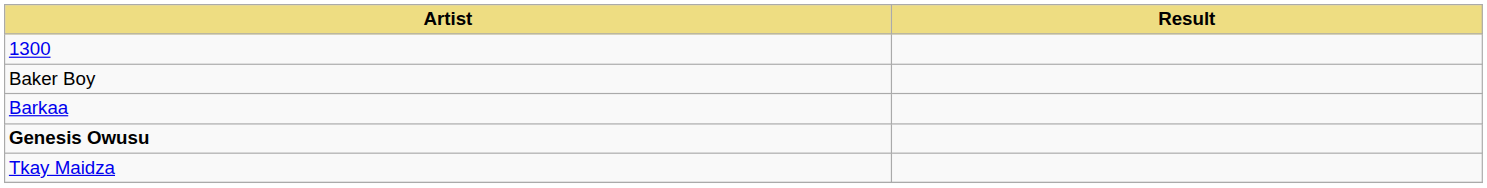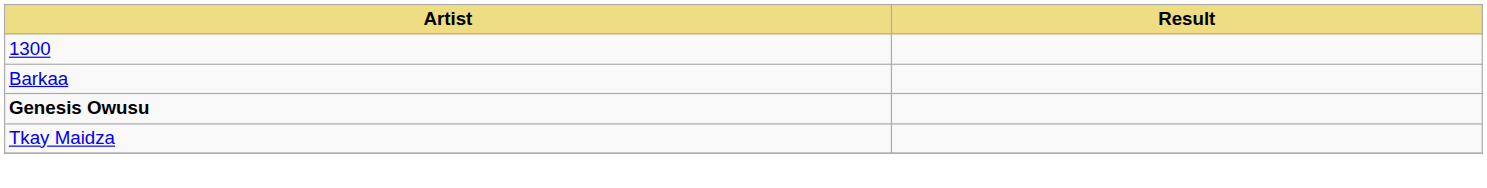 <table class="wikitable" width=100%>
 <tr>
 <th style="width:15%;background:#EEDD82;">Artist</th>
 <th style="width:10%;background:#EEDD82;">Result</th>
 </tr>
 <tr>
 <td><a href='#'>1300</a></td>
-<td></td>
-</tr>
-<tr>
-<td>Baker Boy</td>
 <td></td>
 </tr>
 <tr>
 <td><a href='#'>Barkaa</a></td>
 <td></td>
 </tr>
 <tr>
 <td><strong>Genesis Owusu</strong></td>
 <td></td>
 </tr>
 <tr>
 <td><a href='#'>Tkay Maidza</a></td>
 <td></td>
 </tr>
 <tr>
 </tr>
 </table>
